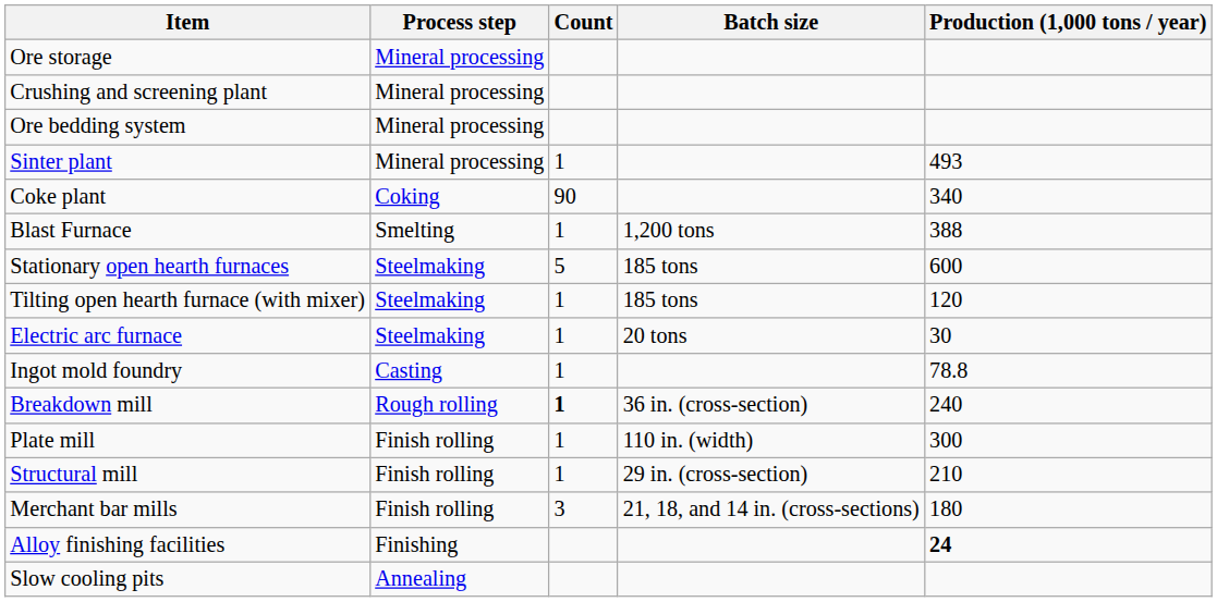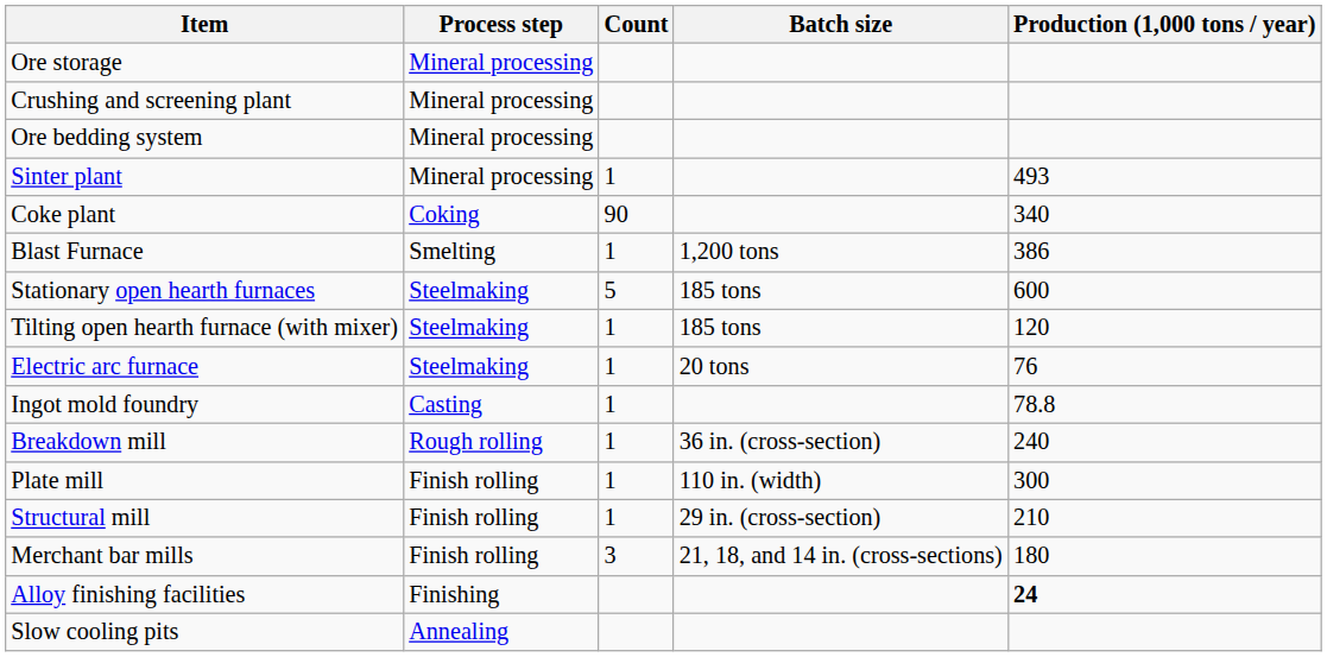 <table class="wikitable">
 <tr>
 <th>Item</th>
 <th>Process step</th>
 <th>Count</th>
 <th>Batch size</th>
 <th>Production (1,000 tons / year)</th>
 </tr>
 <tr>
 <td>Ore storage</td>
 <td><a href='#'>Mineral processing</a></td>
 <td></td>
 <td></td>
 <td></td>
 </tr>
 <tr>
 <td>Crushing and screening plant</td>
 <td>Mineral processing</td>
 <td></td>
 <td></td>
 <td></td>
 </tr>
 <tr>
 <td>Ore bedding system</td>
 <td>Mineral processing</td>
 <td></td>
 <td></td>
 <td></td>
 </tr>
 <tr>
 <td><a href='#'>Sinter plant</a></td>
 <td>Mineral processing</td>
 <td>1</td>
 <td></td>
 <td>493</td>
 </tr>
 <tr>
 <td>Coke plant</td>
 <td><a href='#'>Coking</a></td>
 <td>90</td>
 <td></td>
 <td>340</td>
 </tr>
 <tr>
 <td>Blast Furnace</td>
 <td>Smelting</td>
 <td>1</td>
 <td>1,200 tons</td>
-<td>388</td>
+<td>386</td>
 </tr>
 <tr>
 <td>Stationary <a href='#'>open hearth furnaces</a></td>
 <td><a href='#'>Steelmaking</a></td>
 <td>5</td>
 <td>185 tons</td>
 <td>600</td>
 </tr>
 <tr>
 <td>Tilting open hearth furnace (with mixer)</td>
 <td><a href='#'>Steelmaking</a></td>
 <td>1</td>
 <td>185 tons</td>
 <td>120</td>
 </tr>
 <tr>
 <td><a href='#'>Electric arc furnace</a></td>
 <td><a href='#'>Steelmaking</a></td>
 <td>1</td>
 <td>20 tons</td>
-<td>30</td>
+<td>76</td>
 </tr>
 <tr>
 <td>Ingot mold foundry</td>
 <td><a href='#'>Casting</a></td>
 <td>1</td>
 <td></td>
 <td>78.8</td>
 </tr>
 <tr>
 <td><a href='#'>Breakdown</a> mill</td>
 <td><a href='#'>Rough rolling</a></td>
-<td><strong>1</strong></td>
+<td>1</td>
 <td>36 in. (cross-section)</td>
 <td>240</td>
 </tr>
 <tr>
 <td>Plate mill</td>
 <td>Finish rolling</td>
 <td>1</td>
 <td>110 in. (width)</td>
 <td>300</td>
 </tr>
 <tr>
 <td><a href='#'>Structural</a> mill</td>
 <td>Finish rolling</td>
 <td>1</td>
 <td>29 in. (cross-section)</td>
 <td>210</td>
 </tr>
 <tr>
 <td>Merchant bar mills</td>
 <td>Finish rolling</td>
 <td>3</td>
 <td>21, 18, and 14 in. (cross-sections)</td>
 <td>180</td>
 </tr>
 <tr>
 <td><a href='#'>Alloy</a> finishing facilities</td>
 <td>Finishing</td>
 <td></td>
 <td></td>
 <td><strong>24</strong></td>
 </tr>
 <tr>
 <td>Slow cooling pits</td>
 <td><a href='#'>Annealing</a></td>
 <td></td>
 <td></td>
 <td></td>
 </tr>
 </table>
